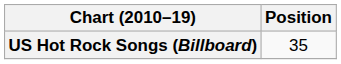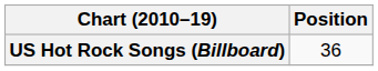 <table class="wikitable plainrowheaders" style="text-align:center">
 <tr>
 <th>Chart (2010–19)</th>
 <th>Position</th>
 </tr>
 <tr>
 <th scope="row">US Hot Rock Songs (<em>Billboard</em>)</th>
-<td style="text-align:center;">35</td>
+<td style="text-align:center;">36</td>
 </tr>
 <tr>
 </tr>
 </table>
